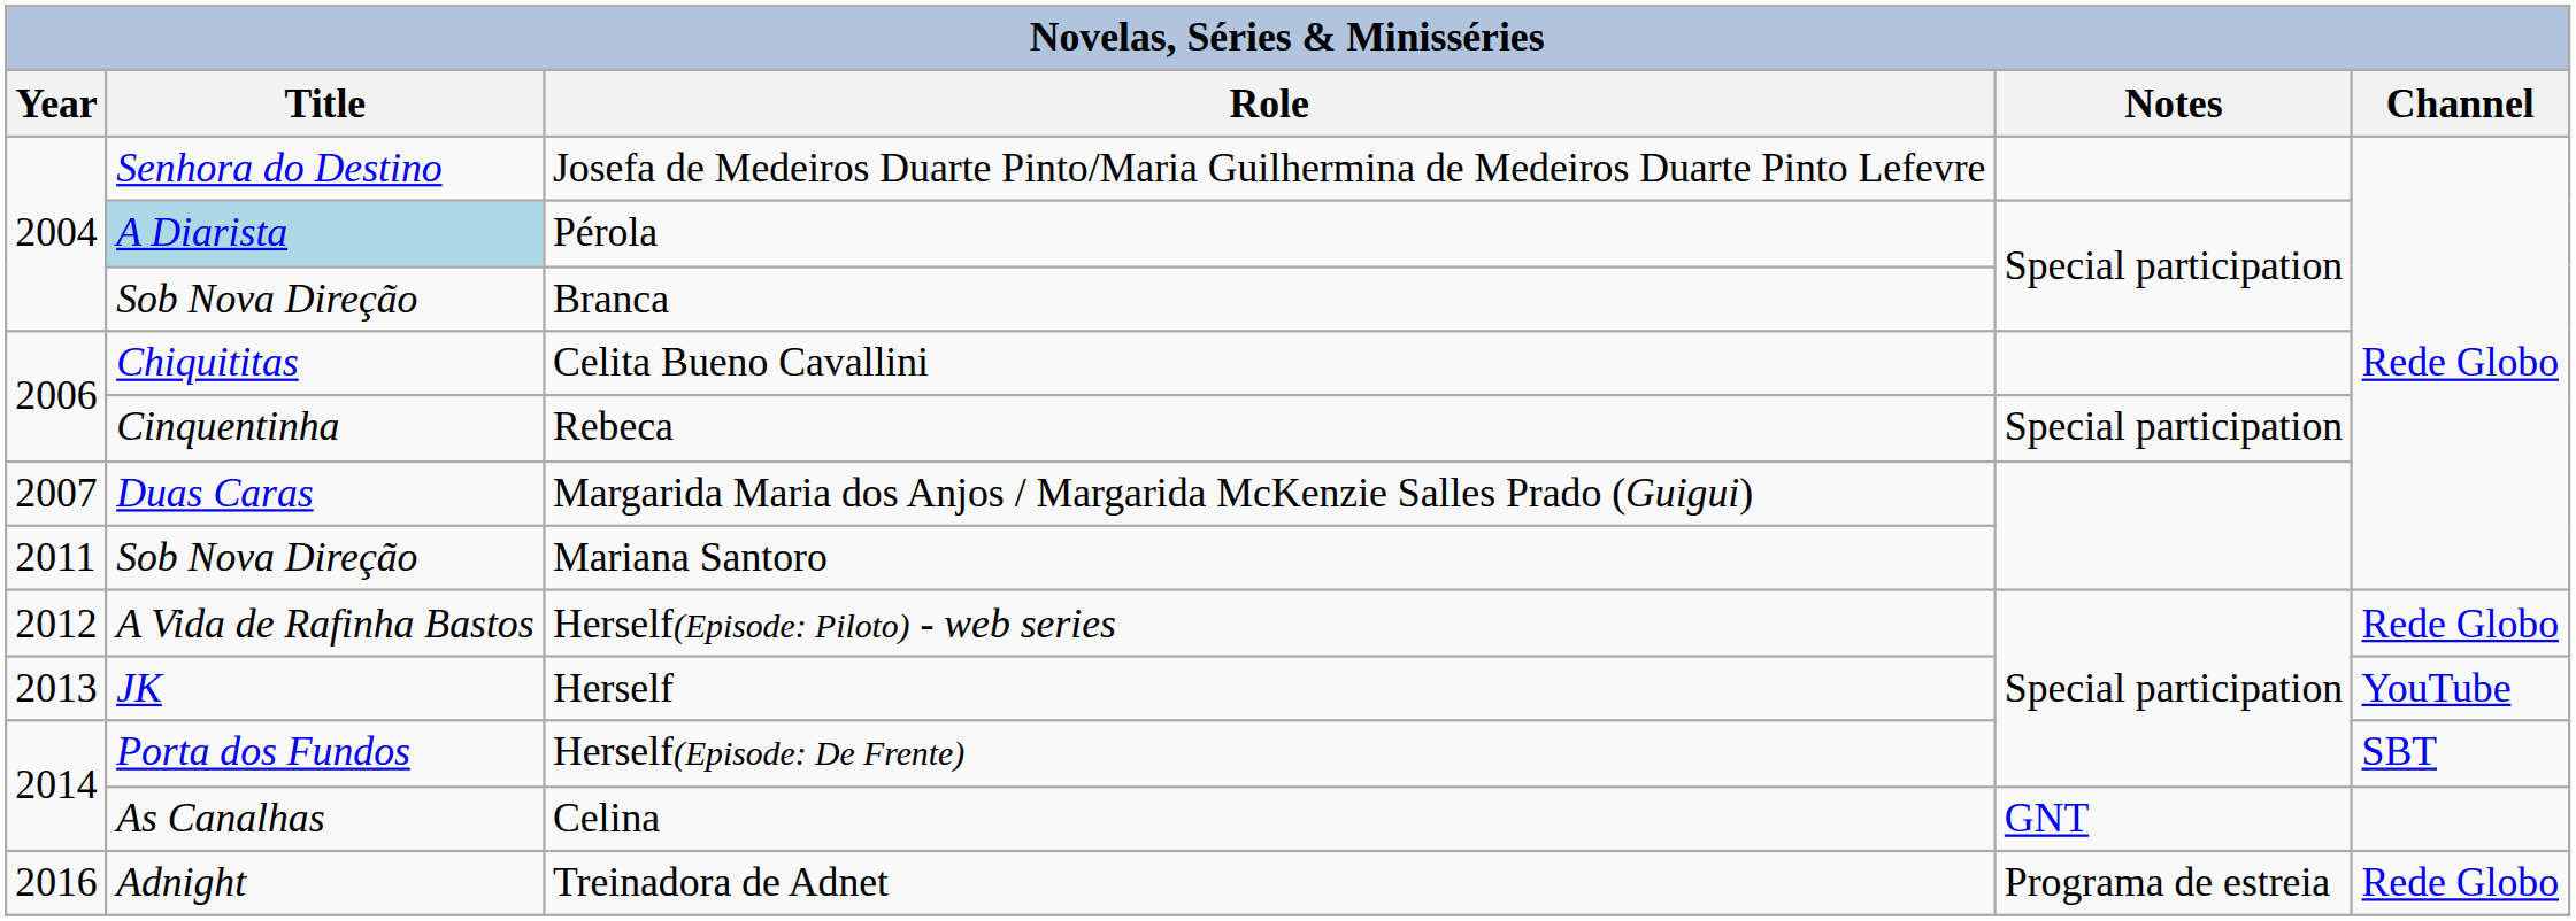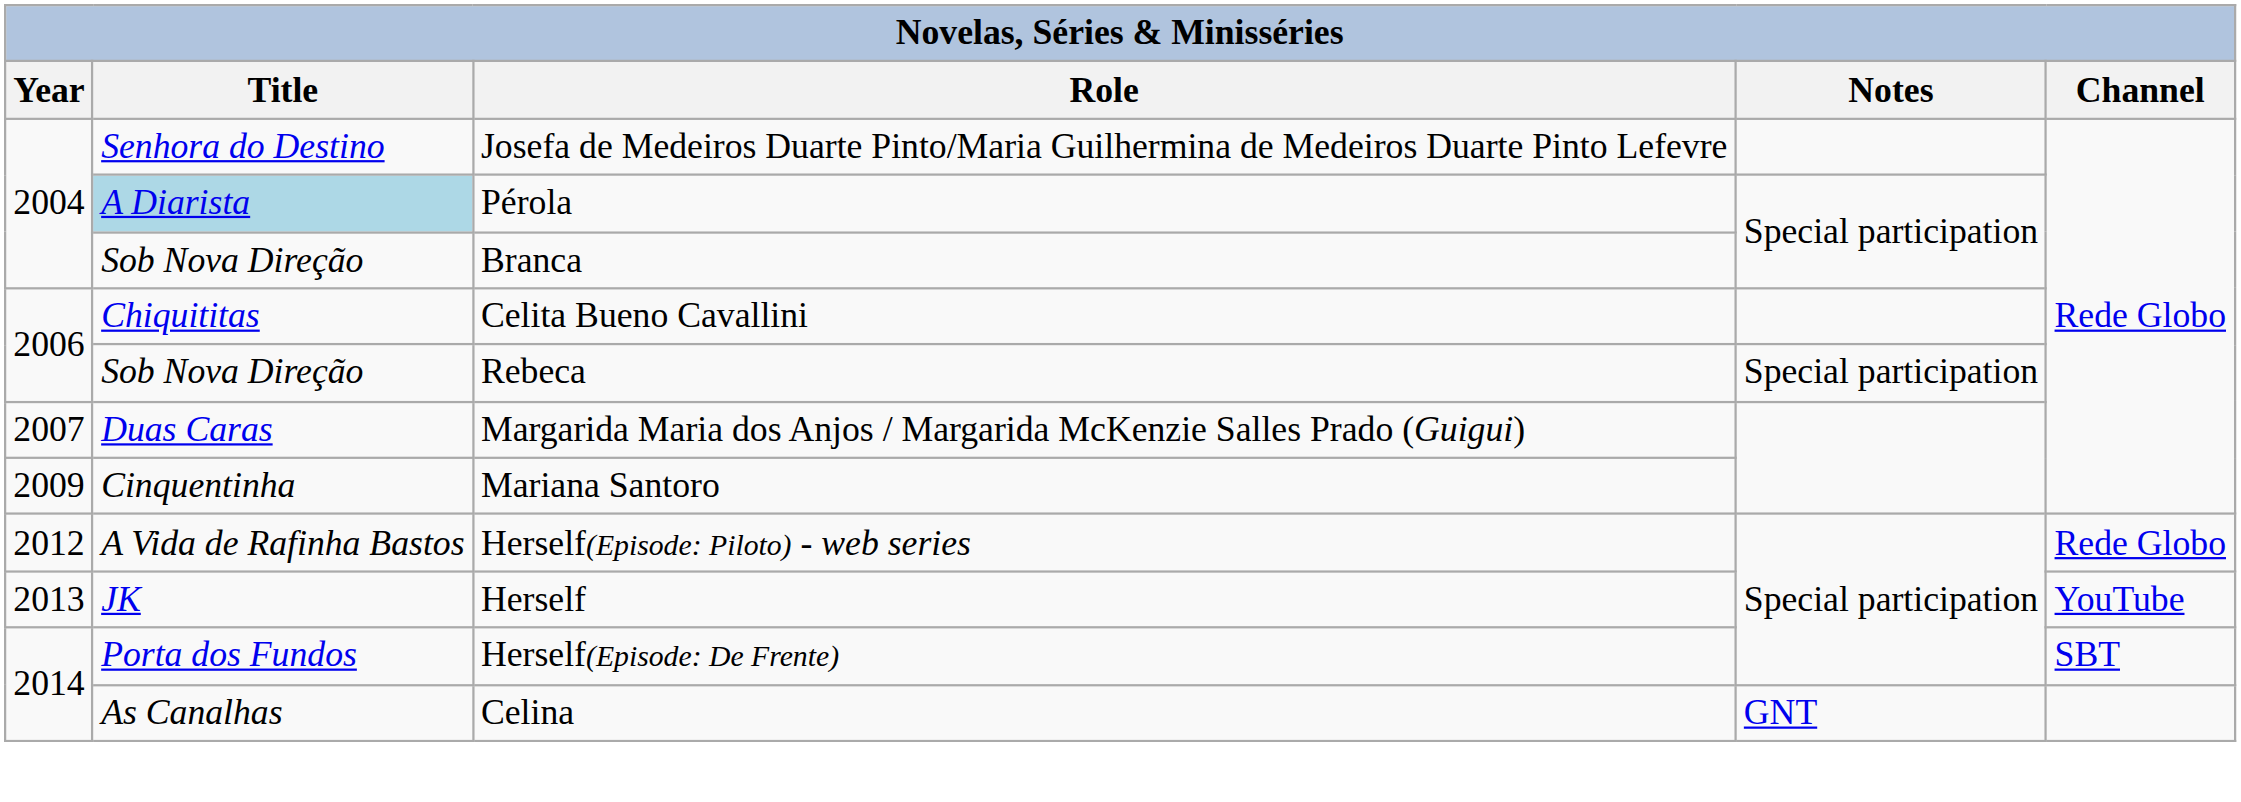 <table class="wikitable">
 <tr>
 <th colspan="5" style="background: LightSteelBlue;">Novelas, Séries & Minisséries</th>
 </tr>
 <tr>
 <th>Year</th>
 <th>Title</th>
 <th>Role</th>
 <th>Notes</th>
 <th>Channel</th>
 </tr>
 <tr>
 <td rowspan="3">2004</td>
 <td><em><a href='#'>Senhora do Destino</a></em></td>
 <td>Josefa de Medeiros Duarte Pinto/Maria Guilhermina de Medeiros Duarte Pinto Lefevre</td>
 <td></td>
 <td rowspan="7"><a href='#'>Rede Globo</a></td>
 </tr>
 <tr>
 <td style="background: lightblue;"><em><a href='#'>A Diarista</a></em></td>
 <td>Pérola</td>
 <td rowspan="2">Special participation</td>
 </tr>
 <tr>
 <td><em>Sob Nova Direção</em></td>
 <td>Branca</td>
 </tr>
 <tr>
 <td rowspan="2">2006</td>
 <td><em><a href='#'>Chiquititas</a></em></td>
 <td>Celita Bueno Cavallini</td>
 </tr>
 <tr>
-<td><em>Cinquentinha</em></td>
+<td><em>Sob Nova Direção</em></td>
 <td>Rebeca</td>
 <td>Special participation</td>
 </tr>
 <tr>
 <td>2007</td>
 <td><em><a href='#'>Duas Caras</a></em></td>
 <td>Margarida Maria dos Anjos / Margarida McKenzie Salles Prado (<em>Guigui</em>)</td>
 </tr>
 <tr>
-<td>2011</td>
-<td><em>Sob Nova Direção</em></td>
+<td>2009</td>
+<td><em>Cinquentinha</em></td>
 <td>Mariana Santoro</td>
 </tr>
 <tr>
 <td>2012</td>
 <td><em>A Vida de Rafinha Bastos</em></td>
 <td>Herself<small><em>(Episode: Piloto)</em></small> - <em>web series</em></td>
 <td rowspan="3">Special participation</td>
 <td><a href='#'>Rede Globo</a></td>
 </tr>
 <tr>
 <td>2013</td>
 <td><em><a href='#'>JK</a></em></td>
 <td>Herself</td>
 <td><a href='#'>YouTube</a></td>
 </tr>
 <tr>
 <td rowspan="2">2014</td>
 <td><em><a href='#'>Porta dos Fundos</a></em></td>
 <td>Herself<small><em>(Episode: De Frente)</em></small></td>
 <td><a href='#'>SBT</a></td>
 </tr>
 <tr>
 <td><em>As Canalhas</em></td>
 <td>Celina</td>
 <td><a href='#'>GNT</a></td>
 <td></td>
 </tr>
-<tr>
-<td>2016</td>
-<td><em>Adnight</em></td>
-<td>Treinadora de Adnet</td>
-<td>Programa de estreia</td>
-<td><a href='#'>Rede Globo</a></td>
-</tr>
 </table>
